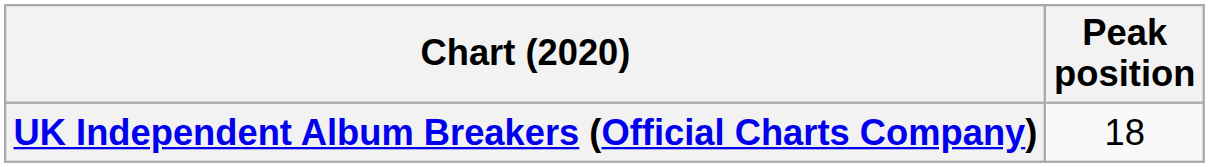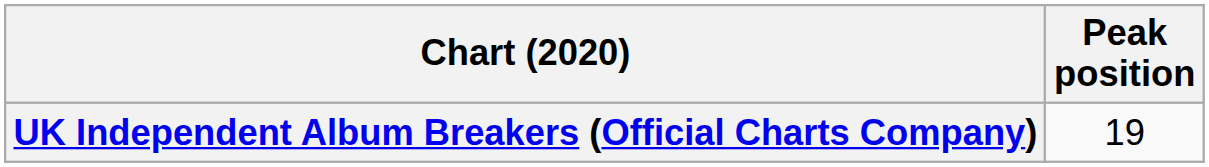 <table class="wikitable sortable plainrowheaders" style="text-align:center">
 <tr>
 <th scope="col">Chart (2020)</th>
 <th scope="col">Peak<br>position</th>
 </tr>
 <tr>
 <th scope="row"><a href='#'>UK Independent Album Breakers</a> (<a href='#'>Official Charts Company</a>)</th>
-<td>18</td>
+<td>19</td>
 </tr>
 </table>
